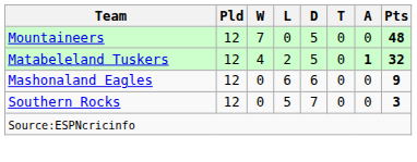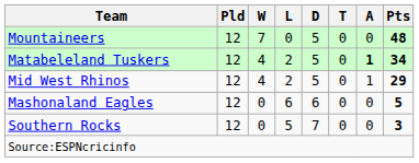 <table class="wikitable" style="text-align: center;">
 <tr>
 <th width=200>Team</th>
 <th width=20>Pld</th>
 <th width=20>W</th>
 <th width=20>L</th>
 <th width=20>D</th>
 <th width=20>T</th>
 <th width=20>A</th>
 <th width=20>Pts</th>
 </tr>
 <tr style="background:#ccffcc;">
 <td align=left><a href='#'>Mountaineers</a></td>
 <td>12</td>
 <td>7</td>
 <td>0</td>
 <td>5</td>
 <td>0</td>
 <td>0</td>
 <td><strong>48</strong></td>
 </tr>
 <tr style="background:#ccffcc;">
 <td align=left><a href='#'>Matabeleland Tuskers</a></td>
 <td>12</td>
 <td>4</td>
 <td>2</td>
 <td>5</td>
 <td>0</td>
 <td><strong>1</strong></td>
-<td><strong>32</strong></td>
+<td><strong>34</strong></td>
+</tr>
+<tr>
+<td align=left><a href='#'>Mid West Rhinos</a></td>
+<td>12</td>
+<td>4</td>
+<td>2</td>
+<td>5</td>
+<td>0</td>
+<td>1</td>
+<td><strong>29</strong></td>
 </tr>
 <tr>
 <td align=left><a href='#'>Mashonaland Eagles</a></td>
 <td>12</td>
 <td>0</td>
 <td>6</td>
 <td>6</td>
 <td>0</td>
 <td>0</td>
-<td><strong>9</strong></td>
+<td><strong>5</strong></td>
 </tr>
 <tr>
 <td align=left><a href='#'>Southern Rocks</a></td>
 <td>12</td>
 <td>0</td>
 <td>5</td>
 <td>7</td>
 <td>0</td>
 <td>0</td>
 <td><strong>3</strong></td>
 </tr>
 <tr>
 <td align=left colspan="8"><small>Source:ESPNcricinfo</small></td>
 </tr>
 </table>
